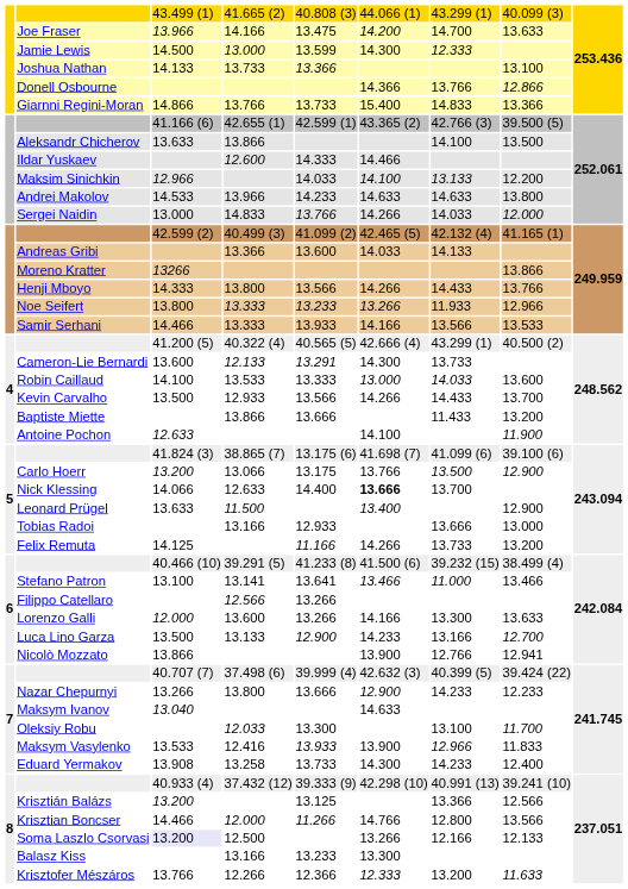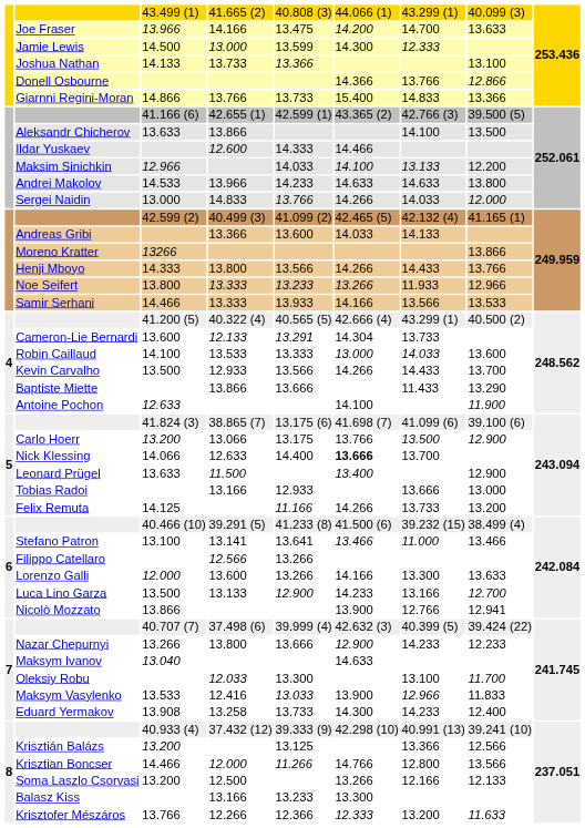 <table>
 <tr bgcolor=gold>
 <td rowspan=6></td>
 <td align="left"><strong></strong></td>
 <td>43.499 (1)</td>
 <td>41.665 (2)</td>
 <td>40.808 (3)</td>
 <td>44.066 (1)</td>
 <td>43.299 (1)</td>
 <td>40.099 (3)</td>
 <td rowspan=6><strong>253.436</strong></td>
 </tr>
 <tr bgcolor=fffcaf>
 <td align="left"><a href='#'>Joe Fraser</a></td>
 <td><em>13.966</em></td>
 <td>14.166</td>
 <td>13.475</td>
 <td><em>14.200</em></td>
 <td>14.700</td>
 <td>13.633</td>
 </tr>
 <tr bgcolor=fffcaf>
 <td align="left"><a href='#'>Jamie Lewis</a></td>
 <td>14.500</td>
 <td><em>13.000</em></td>
 <td>13.599</td>
 <td>14.300</td>
 <td><em>12.333</em></td>
 <td></td>
 </tr>
 <tr bgcolor=fffcaf>
 <td align="left"><a href='#'>Joshua Nathan</a></td>
 <td>14.133</td>
 <td>13.733</td>
 <td><em>13.366</em></td>
 <td></td>
 <td></td>
 <td>13.100</td>
 </tr>
 <tr bgcolor=fffcaf>
 <td align="left"><a href='#'>Donell Osbourne</a></td>
 <td></td>
 <td></td>
 <td></td>
 <td>14.366</td>
 <td>13.766</td>
 <td><em>12.866</em></td>
 </tr>
 <tr bgcolor=fffcaf>
 <td align="left"><a href='#'>Giarnni Regini-Moran</a></td>
 <td>14.866</td>
 <td>13.766</td>
 <td>13.733</td>
 <td>15.400</td>
 <td>14.833</td>
 <td>13.366</td>
 </tr>
 <tr bgcolor=silver>
 <td rowspan=6></td>
 <td align="left"><strong></strong></td>
 <td>41.166 (6)</td>
 <td>42.655 (1)</td>
 <td>42.599 (1)</td>
 <td>43.365 (2)</td>
 <td>42.766 (3)</td>
 <td>39.500 (5)</td>
 <td rowspan=6><strong>252.061</strong></td>
 </tr>
 <tr bgcolor=e5e5e5>
 <td align="left"><a href='#'>Aleksandr Chicherov</a></td>
 <td>13.633</td>
 <td>13.866</td>
 <td></td>
 <td></td>
 <td>14.100</td>
 <td>13.500</td>
 </tr>
 <tr bgcolor=e5e5e5>
 <td align="left"><a href='#'>Ildar Yuskaev</a></td>
 <td></td>
 <td><em>12.600</em></td>
 <td>14.333</td>
 <td>14.466</td>
 <td></td>
 <td></td>
 </tr>
 <tr bgcolor=e5e5e5>
 <td align="left"><a href='#'>Maksim Sinichkin</a></td>
 <td><em>12.966</em></td>
 <td></td>
 <td>14.033</td>
 <td><em>14.100</em></td>
 <td><em>13.133</em></td>
 <td>12.200</td>
 </tr>
 <tr bgcolor=e5e5e5>
 <td align="left"><a href='#'>Andrei Makolov</a></td>
 <td>14.533</td>
 <td>13.966</td>
 <td>14.233</td>
 <td>14.633</td>
 <td>14.633</td>
 <td>13.800</td>
 </tr>
 <tr bgcolor=e5e5e5>
 <td align="left"><a href='#'>Sergei Naidin</a></td>
 <td>13.000</td>
 <td>14.833</td>
 <td><em>13.766</em></td>
 <td>14.266</td>
 <td>14.033</td>
 <td><em>12.000</em></td>
 </tr>
 <tr bgcolor=cc9966>
 <td rowspan=6></td>
 <td align="left"><strong></strong></td>
 <td>42.599 (2)</td>
 <td>40.499 (3)</td>
 <td>41.099 (2)</td>
 <td>42.465 (5)</td>
 <td>42.132 (4)</td>
 <td>41.165 (1)</td>
 <td rowspan=6><strong>249.959</strong></td>
 </tr>
 <tr bgcolor=eecc99>
 <td align="left"><a href='#'>Andreas Gribi</a></td>
 <td></td>
 <td>13.366</td>
 <td>13.600</td>
 <td>14.033</td>
 <td>14.133</td>
 <td></td>
 </tr>
 <tr bgcolor=eecc99>
 <td align="left"><a href='#'>Moreno Kratter</a></td>
 <td><em>13266</em></td>
 <td></td>
 <td></td>
 <td></td>
 <td></td>
 <td>13.866</td>
 </tr>
 <tr bgcolor=eecc99>
 <td align="left"><a href='#'>Henji Mboyo</a></td>
 <td>14.333</td>
 <td>13.800</td>
 <td>13.566</td>
 <td>14.266</td>
 <td>14.433</td>
 <td>13.766</td>
 </tr>
 <tr bgcolor=eecc99>
 <td align="left"><a href='#'>Noe Seifert</a></td>
 <td>13.800</td>
 <td><em>13.333</em></td>
 <td><em>13.233</em></td>
 <td><em>13.266</em></td>
 <td>11.933</td>
 <td>12.966</td>
 </tr>
 <tr bgcolor=eecc99>
 <td align="left"><a href='#'>Samir Serhani</a></td>
 <td>14.466</td>
 <td>13.333</td>
 <td>13.933</td>
 <td>14.166</td>
 <td>13.566</td>
 <td>13.533</td>
 </tr>
 <tr bgcolor=eeeeee>
 <td rowspan=6><strong>4</strong></td>
 <td align="left"><strong></strong></td>
 <td>41.200 (5)</td>
 <td>40.322 (4)</td>
 <td>40.565 (5)</td>
 <td>42.666 (4)</td>
 <td>43.299 (1)</td>
 <td>40.500 (2)</td>
 <td rowspan=6><strong>248.562</strong></td>
 </tr>
 <tr>
 <td align="left"><a href='#'>Cameron-Lie Bernardi</a></td>
 <td>13.600</td>
 <td><em>12.133</em></td>
 <td><em>13.291</em></td>
-<td>14.300</td>
+<td>14.304</td>
 <td>13.733</td>
 <td></td>
 </tr>
 <tr>
 <td align="left"><a href='#'>Robin Caillaud</a></td>
 <td>14.100</td>
 <td>13.533</td>
 <td>13.333</td>
 <td><em>13.000</em></td>
 <td><em>14.033</em></td>
 <td>13.600</td>
 </tr>
 <tr>
 <td align="left"><a href='#'>Kevin Carvalho</a></td>
 <td>13.500</td>
 <td>12.933</td>
 <td>13.566</td>
 <td>14.266</td>
 <td>14.433</td>
 <td>13.700</td>
 </tr>
 <tr>
 <td align="left"><a href='#'>Baptiste Miette</a></td>
 <td></td>
 <td>13.866</td>
 <td>13.666</td>
 <td></td>
 <td>11.433</td>
-<td>13.200</td>
+<td>13.290</td>
 </tr>
 <tr>
 <td align="left"><a href='#'>Antoine Pochon</a></td>
 <td><em>12.633</em></td>
 <td></td>
 <td></td>
 <td>14.100</td>
 <td></td>
 <td><em>11.900</em></td>
 </tr>
 <tr bgcolor=eeeeee>
 <td rowspan=6><strong>5</strong></td>
 <td align="left"><strong></strong></td>
 <td>41.824 (3)</td>
 <td>38.865 (7)</td>
 <td>13.175 (6)</td>
 <td>41.698 (7)</td>
 <td>41.099 (6)</td>
 <td>39.100 (6)</td>
 <td rowspan=6><strong>243.094</strong></td>
 </tr>
 <tr>
 <td align="left"><a href='#'>Carlo Hoerr</a></td>
 <td><em>13.200 </em></td>
 <td>13.066</td>
 <td>13.175</td>
 <td>13.766</td>
 <td><em>13.500</em></td>
 <td><em>12.900</em></td>
 </tr>
 <tr>
 <td align="left"><a href='#'>Nick Klessing</a></td>
 <td>14.066</td>
 <td>12.633</td>
 <td>14.400</td>
 <td><strong>13.666</strong></td>
 <td>13.700</td>
 <td></td>
 </tr>
 <tr>
 <td align="left"><a href='#'>Leonard Prügel</a></td>
 <td>13.633</td>
 <td><em>11.500</em></td>
 <td></td>
 <td><em>13.400</em></td>
 <td></td>
 <td>12.900</td>
 </tr>
 <tr>
 <td align="left"><a href='#'>Tobias Radoi</a></td>
 <td></td>
 <td>13.166</td>
 <td>12.933</td>
 <td></td>
 <td>13.666</td>
 <td>13.000</td>
 </tr>
 <tr>
 <td align="left"><a href='#'>Felix Remuta</a></td>
 <td>14.125</td>
 <td></td>
 <td><em>11.166</em></td>
 <td>14.266</td>
 <td>13.733</td>
 <td>13.200</td>
 </tr>
 <tr bgcolor=eeeeee>
 <td rowspan=6><strong>6</strong></td>
 <td align="left"><strong></strong></td>
 <td>40.466 (10)</td>
 <td>39.291 (5)</td>
 <td>41.233 (8)</td>
 <td>41.500 (6)</td>
 <td>39.232 (15)</td>
 <td>38.499 (4)</td>
 <td rowspan=6><strong>242.084</strong></td>
 </tr>
 <tr>
 <td align="left"><a href='#'>Stefano Patron</a></td>
 <td>13.100</td>
 <td>13.141</td>
 <td>13.641</td>
 <td><em>13.466</em></td>
 <td><em>11.000</em></td>
 <td>13.466</td>
 </tr>
 <tr>
 <td align="left"><a href='#'>Filippo Catellaro</a></td>
 <td></td>
 <td><em>12.566</em></td>
 <td>13.266</td>
 <td></td>
 <td></td>
 <td></td>
 </tr>
 <tr>
 <td align="left"><a href='#'>Lorenzo Galli</a></td>
 <td><em>12.000</em></td>
 <td>13.600</td>
 <td>13.266</td>
 <td>14.166</td>
 <td>13.300</td>
 <td>13.633</td>
 </tr>
 <tr>
 <td align="left"><a href='#'>Luca Lino Garza</a></td>
 <td>13.500</td>
 <td>13.133</td>
 <td><em>12.900</em></td>
 <td>14.233</td>
 <td>13.166</td>
 <td><em>12.700</em></td>
 </tr>
 <tr>
 <td align="left"><a href='#'>Nicolò Mozzato</a></td>
 <td>13.866</td>
 <td></td>
 <td></td>
 <td>13.900</td>
 <td>12.766</td>
 <td>12.941</td>
 </tr>
 <tr bgcolor=eeeeee>
 <td rowspan=6><strong>7</strong></td>
 <td align="left"><strong></strong></td>
 <td>40.707 (7)</td>
 <td>37.498 (6)</td>
 <td>39.999 (4)</td>
 <td>42.632 (3)</td>
 <td>40.399 (5)</td>
 <td>39.424 (22)</td>
 <td rowspan=6><strong>241.745</strong></td>
 </tr>
 <tr>
 <td align="left"><a href='#'>Nazar Chepurnyi</a></td>
 <td>13.266</td>
 <td>13.800</td>
 <td>13.666</td>
 <td><em>12.900</em></td>
 <td>14.233</td>
 <td>12.233</td>
 </tr>
 <tr>
 <td align="left"><a href='#'>Maksym Ivanov</a></td>
 <td><em>13.040</em></td>
 <td></td>
 <td></td>
 <td>14.633</td>
 <td></td>
 <td></td>
 </tr>
 <tr>
 <td align="left"><a href='#'>Oleksiy Robu</a></td>
 <td></td>
 <td><em>12.033</em></td>
 <td>13.300</td>
 <td></td>
 <td>13.100</td>
 <td><em>11.700</em></td>
 </tr>
 <tr>
 <td align="left"><a href='#'>Maksym Vasylenko</a></td>
 <td>13.533</td>
 <td>12.416</td>
-<td><em>13.933</em></td>
+<td><em>13.033</em></td>
 <td>13.900</td>
 <td><em>12.966</em></td>
 <td>11.833</td>
 </tr>
 <tr>
 <td align="left"><a href='#'>Eduard Yermakov</a></td>
 <td>13.908</td>
 <td>13.258</td>
 <td>13.733</td>
 <td>14.300</td>
 <td>14.233</td>
 <td>12.400</td>
 </tr>
 <tr bgcolor=eeeeee>
 <td rowspan=6><strong>8</strong></td>
 <td align="left"><strong></strong></td>
 <td>40.933 (4)</td>
 <td>37.432 (12)</td>
 <td>39.333 (9)</td>
 <td>42.298 (10)</td>
 <td>40.991 (13)</td>
 <td>39.241 (10)</td>
 <td rowspan=6><strong>237.051</strong></td>
 </tr>
 <tr>
 <td align="left"><a href='#'>Krisztián Balázs</a></td>
 <td><em>13.200</em></td>
 <td></td>
 <td>13.125</td>
 <td></td>
 <td>13.366</td>
 <td>12.566</td>
 </tr>
 <tr>
 <td align="left"><a href='#'>Krisztian Boncser</a></td>
 <td>14.466</td>
 <td><em>12.000</em></td>
 <td><em>11.266</em></td>
 <td>14.766</td>
 <td>12.800</td>
 <td>13.566</td>
 </tr>
 <tr>
 <td align="left"><a href='#'>Soma Laszlo Csorvasi</a></td>
-<td style="background: lavender;">13.200</td>
+<td>13.200</td>
 <td>12.500</td>
 <td></td>
 <td>13.266</td>
 <td>12.166</td>
 <td>12.133</td>
 </tr>
 <tr>
 <td align="left"><a href='#'>Balasz Kiss</a></td>
 <td></td>
 <td>13.166</td>
 <td>13.233</td>
 <td>13.300</td>
 <td></td>
 <td></td>
 </tr>
 <tr>
 <td align="left"><a href='#'>Krisztofer Mészáros</a></td>
 <td>13.766</td>
 <td>12.266</td>
 <td>12.366</td>
 <td><em>12.333</em></td>
 <td>13.200</td>
 <td><em>11.633</em></td>
 </tr>
 </table>
